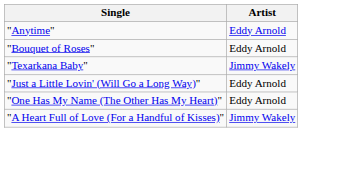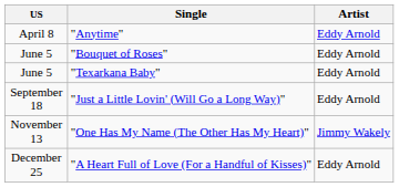 <table class="wikitable sortable">
 <tr>
+<th width="75"><small>US</small></th>
 <th>Single</th>
 <th>Artist</th>
 </tr>
 <tr>
+<td align="center">April 8</td>
 <td>"<a href='#'>Anytime</a>"</td>
 <td><a href='#'>Eddy Arnold</a></td>
 </tr>
 <tr>
+<td align="center">June 5</td>
 <td>"<a href='#'>Bouquet of Roses</a>"</td>
 <td>Eddy Arnold</td>
 </tr>
 <tr>
+<td align="center">June 5</td>
 <td>"<a href='#'>Texarkana Baby</a>"</td>
-<td><a href='#'>Jimmy Wakely</a></td>
+<td>Eddy Arnold</td>
 </tr>
 <tr>
+<td align="center">September 18</td>
 <td>"<a href='#'>Just a Little Lovin' (Will Go a Long Way)</a>"</td>
 <td>Eddy Arnold</td>
 </tr>
 <tr>
+<td align="center">November 13</td>
 <td>"<a href='#'>One Has My Name (The Other Has My Heart)</a>"</td>
+<td><a href='#'>Jimmy Wakely</a></td>
+</tr>
+<tr>
+<td align="center">December 25</td>
+<td>"<a href='#'>A Heart Full of Love (For a Handful of Kisses)</a>"</td>
 <td>Eddy Arnold</td>
 </tr>
-<tr>
-<td>"<a href='#'>A Heart Full of Love (For a Handful of Kisses)</a>"</td>
-<td><a href='#'>Jimmy Wakely</a></td>
-</tr>
 </table>
